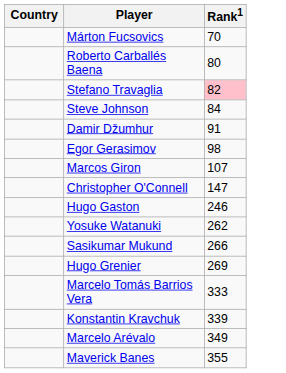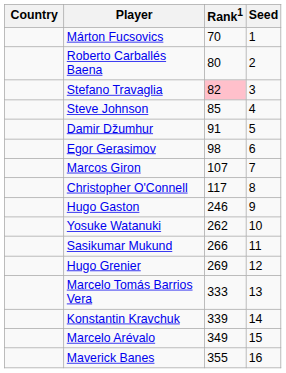 <table class="sortable wikitable">
 <tr>
 <th width="70">Country</th>
 <th width="175">Player</th>
 <th>Rank<sup>1</sup></th>
+<th>Seed</th>
 </tr>
 <tr>
 <td></td>
 <td><a href='#'>Márton Fucsovics</a></td>
 <td>70</td>
+<td>1</td>
 </tr>
 <tr>
 <td></td>
 <td><a href='#'>Roberto Carballés Baena</a></td>
 <td>80</td>
+<td>2</td>
 </tr>
 <tr>
 <td></td>
 <td><a href='#'>Stefano Travaglia</a></td>
 <td style="background: pink;">82</td>
+<td>3</td>
 </tr>
 <tr>
 <td></td>
 <td><a href='#'>Steve Johnson</a></td>
-<td>84</td>
+<td>85</td>
+<td>4</td>
 </tr>
 <tr>
 <td></td>
 <td><a href='#'>Damir Džumhur</a></td>
 <td>91</td>
+<td>5</td>
 </tr>
 <tr>
 <td></td>
 <td><a href='#'>Egor Gerasimov</a></td>
 <td>98</td>
+<td>6</td>
 </tr>
 <tr>
 <td></td>
 <td><a href='#'>Marcos Giron</a></td>
 <td>107</td>
+<td>7</td>
 </tr>
 <tr>
 <td></td>
 <td><a href='#'>Christopher O'Connell</a></td>
-<td>147</td>
+<td>117</td>
+<td>8</td>
 </tr>
 <tr>
 <td></td>
 <td><a href='#'>Hugo Gaston</a></td>
 <td>246</td>
+<td>9</td>
 </tr>
 <tr>
 <td></td>
 <td><a href='#'>Yosuke Watanuki</a></td>
 <td>262</td>
+<td>10</td>
 </tr>
 <tr>
 <td></td>
 <td><a href='#'>Sasikumar Mukund</a></td>
 <td>266</td>
+<td>11</td>
 </tr>
 <tr>
 <td></td>
 <td><a href='#'>Hugo Grenier</a></td>
 <td>269</td>
+<td>12</td>
 </tr>
 <tr>
 <td></td>
 <td><a href='#'>Marcelo Tomás Barrios Vera</a></td>
 <td>333</td>
+<td>13</td>
 </tr>
 <tr>
 <td></td>
 <td><a href='#'>Konstantin Kravchuk</a></td>
 <td>339</td>
+<td>14</td>
 </tr>
 <tr>
 <td></td>
 <td><a href='#'>Marcelo Arévalo</a></td>
 <td>349</td>
+<td>15</td>
 </tr>
 <tr>
 <td></td>
 <td><a href='#'>Maverick Banes</a></td>
 <td>355</td>
+<td>16</td>
 </tr>
 </table>
